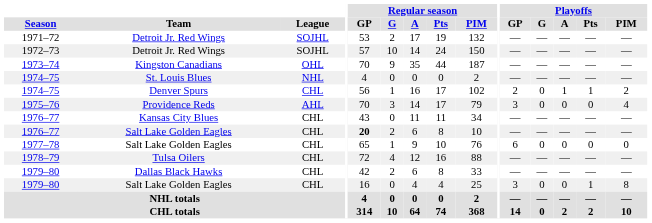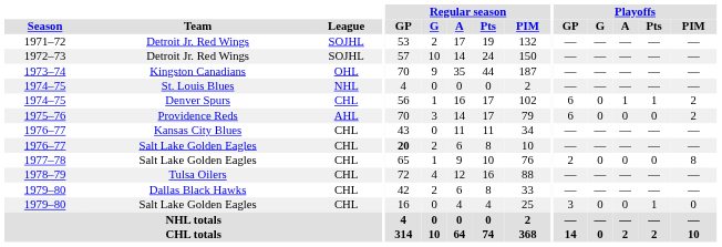 <table border="0" cellpadding="1" cellspacing="0" style="text-align:center; width:60em">
 <tr bgcolor="#e0e0e0">
 <th colspan="3" bgcolor="#ffffff"></th>
 <th rowspan="99" bgcolor="#ffffff"></th>
 <th colspan="5"><a href='#'>Regular season</a></th>
 <th rowspan="99" bgcolor="#ffffff"></th>
 <th colspan="5"><a href='#'>Playoffs</a></th>
 </tr>
 <tr bgcolor="#e0e0e0">
 <th><a href='#'>Season</a></th>
 <th>Team</th>
 <th>League</th>
 <th>GP</th>
 <th><a href='#'>G</a></th>
 <th><a href='#'>A</a></th>
 <th><a href='#'>Pts</a></th>
 <th><a href='#'>PIM</a></th>
 <th>GP</th>
 <th>G</th>
 <th>A</th>
 <th>Pts</th>
 <th>PIM</th>
 </tr>
 <tr>
 <td>1971–72</td>
 <td><a href='#'>Detroit Jr. Red Wings</a></td>
 <td><a href='#'>SOJHL</a></td>
 <td>53</td>
 <td>2</td>
 <td>17</td>
 <td>19</td>
 <td>132</td>
 <td>—</td>
 <td>—</td>
 <td>—</td>
 <td>—</td>
 <td>—</td>
 </tr>
 <tr bgcolor="#f0f0f0">
 <td>1972–73</td>
 <td>Detroit Jr. Red Wings</td>
 <td>SOJHL</td>
 <td>57</td>
 <td>10</td>
 <td>14</td>
 <td>24</td>
 <td>150</td>
 <td>—</td>
 <td>—</td>
 <td>—</td>
 <td>—</td>
 <td>—</td>
 </tr>
 <tr>
 <td><a href='#'>1973–74</a></td>
 <td><a href='#'>Kingston Canadians</a></td>
 <td><a href='#'>OHL</a></td>
 <td>70</td>
 <td>9</td>
 <td>35</td>
 <td>44</td>
 <td>187</td>
 <td>—</td>
 <td>—</td>
 <td>—</td>
 <td>—</td>
 <td>—</td>
 </tr>
 <tr bgcolor="#f0f0f0">
 <td><a href='#'>1974–75</a></td>
 <td><a href='#'>St. Louis Blues</a></td>
 <td><a href='#'>NHL</a></td>
 <td>4</td>
 <td>0</td>
 <td>0</td>
 <td>0</td>
 <td>2</td>
 <td>—</td>
 <td>—</td>
 <td>—</td>
 <td>—</td>
 <td>—</td>
 </tr>
 <tr>
 <td><a href='#'>1974–75</a></td>
 <td><a href='#'>Denver Spurs</a></td>
 <td><a href='#'>CHL</a></td>
 <td>56</td>
 <td>1</td>
 <td>16</td>
 <td>17</td>
 <td>102</td>
-<td>2</td>
+<td>6</td>
 <td>0</td>
 <td>1</td>
 <td>1</td>
 <td>2</td>
 </tr>
 <tr bgcolor="#f0f0f0">
 <td><a href='#'>1975–76</a></td>
 <td><a href='#'>Providence Reds</a></td>
 <td><a href='#'>AHL</a></td>
 <td>70</td>
 <td>3</td>
 <td>14</td>
 <td>17</td>
 <td>79</td>
-<td>3</td>
+<td>6</td>
 <td>0</td>
 <td>0</td>
 <td>0</td>
-<td>4</td>
+<td>2</td>
 </tr>
 <tr>
 <td><a href='#'>1976–77</a></td>
 <td><a href='#'>Kansas City Blues</a></td>
 <td>CHL</td>
 <td>43</td>
 <td>0</td>
 <td>11</td>
 <td>11</td>
 <td>34</td>
 <td>—</td>
 <td>—</td>
 <td>—</td>
 <td>—</td>
 <td>—</td>
 </tr>
 <tr bgcolor="#f0f0f0">
 <td><a href='#'>1976–77</a></td>
 <td><a href='#'>Salt Lake Golden Eagles</a></td>
 <td>CHL</td>
 <td><strong>20</strong></td>
 <td>2</td>
 <td>6</td>
 <td>8</td>
 <td>10</td>
 <td>—</td>
 <td>—</td>
 <td>—</td>
 <td>—</td>
 <td>—</td>
 </tr>
 <tr>
 <td><a href='#'>1977–78</a></td>
 <td>Salt Lake Golden Eagles</td>
 <td>CHL</td>
 <td>65</td>
 <td>1</td>
 <td>9</td>
 <td>10</td>
 <td>76</td>
-<td>6</td>
+<td>2</td>
 <td>0</td>
 <td>0</td>
 <td>0</td>
-<td>0</td>
+<td>8</td>
 </tr>
 <tr bgcolor="#f0f0f0">
 <td><a href='#'>1978–79</a></td>
 <td><a href='#'>Tulsa Oilers</a></td>
 <td>CHL</td>
 <td>72</td>
 <td>4</td>
 <td>12</td>
 <td>16</td>
 <td>88</td>
 <td>—</td>
 <td>—</td>
 <td>—</td>
 <td>—</td>
 <td>—</td>
 </tr>
 <tr>
 <td><a href='#'>1979–80</a></td>
 <td><a href='#'>Dallas Black Hawks</a></td>
 <td>CHL</td>
 <td>42</td>
 <td>2</td>
 <td>6</td>
 <td>8</td>
 <td>33</td>
 <td>—</td>
 <td>—</td>
 <td>—</td>
 <td>—</td>
 <td>—</td>
 </tr>
 <tr bgcolor="#f0f0f0">
 <td><a href='#'>1979–80</a></td>
 <td>Salt Lake Golden Eagles</td>
 <td>CHL</td>
 <td>16</td>
 <td>0</td>
 <td>4</td>
 <td>4</td>
 <td>25</td>
 <td>3</td>
 <td>0</td>
 <td>0</td>
 <td>1</td>
-<td>8</td>
+<td>0</td>
 </tr>
 <tr>
 </tr>
 <tr ALIGN="center" bgcolor="#e0e0e0">
 <th colspan="3">NHL totals</th>
 <th ALIGN="center">4</th>
 <th ALIGN="center">0</th>
 <th ALIGN="center">0</th>
 <th ALIGN="center">0</th>
 <th ALIGN="center">2</th>
 <th ALIGN="center">—</th>
 <th ALIGN="center">—</th>
 <th ALIGN="center">—</th>
 <th ALIGN="center">—</th>
 <th ALIGN="center">—</th>
 </tr>
 <tr>
 </tr>
 <tr ALIGN="center" bgcolor="#e0e0e0">
 <th colspan="3">CHL totals</th>
 <th ALIGN="center">314</th>
 <th ALIGN="center">10</th>
 <th ALIGN="center">64</th>
 <th ALIGN="center">74</th>
 <th ALIGN="center">368</th>
 <th ALIGN="center">14</th>
 <th ALIGN="center">0</th>
 <th ALIGN="center">2</th>
 <th ALIGN="center">2</th>
 <th ALIGN="center">10</th>
 </tr>
 </table>
